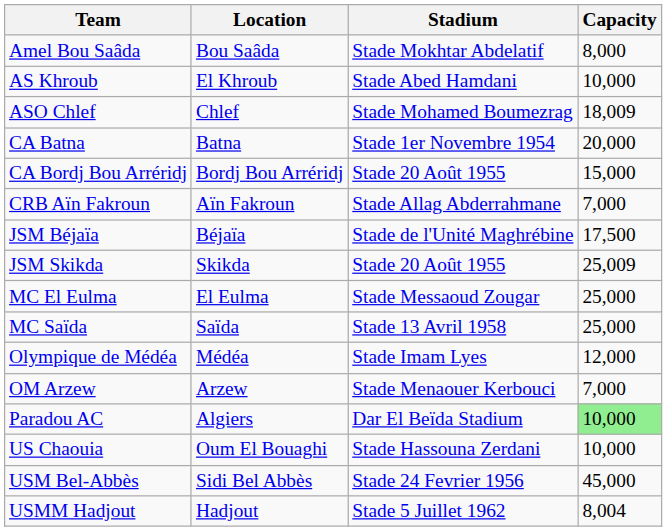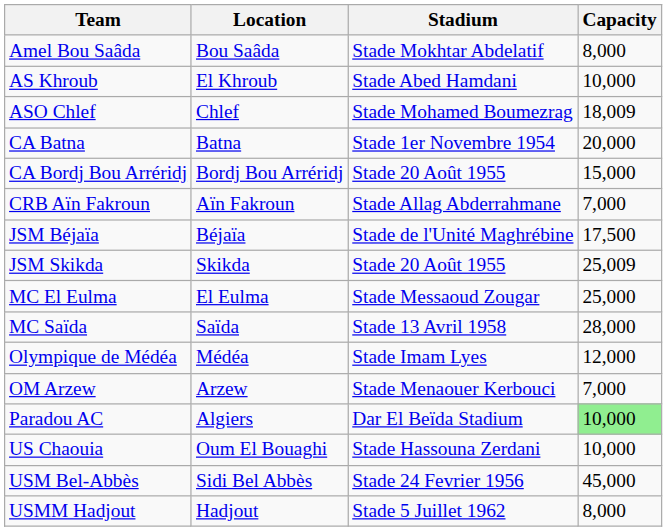 <table class="wikitable sortable">
 <tr>
 <th>Team</th>
 <th>Location</th>
 <th>Stadium</th>
 <th>Capacity</th>
 </tr>
 <tr>
 <td><a href='#'>Amel Bou Saâda</a></td>
 <td><a href='#'>Bou Saâda</a></td>
 <td><a href='#'>Stade Mokhtar Abdelatif</a></td>
 <td>8,000</td>
 </tr>
 <tr>
 <td><a href='#'>AS Khroub</a></td>
 <td><a href='#'>El Khroub</a></td>
 <td><a href='#'>Stade Abed Hamdani</a></td>
 <td>10,000</td>
 </tr>
 <tr>
 <td><a href='#'>ASO Chlef</a></td>
 <td><a href='#'>Chlef</a></td>
 <td><a href='#'>Stade Mohamed Boumezrag</a></td>
 <td>18,009</td>
 </tr>
 <tr>
 <td><a href='#'>CA Batna</a></td>
 <td><a href='#'>Batna</a></td>
 <td><a href='#'>Stade 1er Novembre 1954</a></td>
 <td>20,000</td>
 </tr>
 <tr>
 <td><a href='#'>CA Bordj Bou Arréridj</a></td>
 <td><a href='#'>Bordj Bou Arréridj</a></td>
 <td><a href='#'>Stade 20 Août 1955</a></td>
 <td>15,000</td>
 </tr>
 <tr>
 <td><a href='#'>CRB Aïn Fakroun</a></td>
 <td><a href='#'>Aïn Fakroun</a></td>
 <td><a href='#'>Stade Allag Abderrahmane</a></td>
 <td>7,000</td>
 </tr>
 <tr>
 <td><a href='#'>JSM Béjaïa</a></td>
 <td><a href='#'>Béjaïa</a></td>
 <td><a href='#'>Stade de l'Unité Maghrébine</a></td>
 <td>17,500</td>
 </tr>
 <tr>
 <td><a href='#'>JSM Skikda</a></td>
 <td><a href='#'>Skikda</a></td>
 <td><a href='#'>Stade 20 Août 1955</a></td>
 <td>25,009</td>
 </tr>
 <tr>
 <td><a href='#'>MC El Eulma</a></td>
 <td><a href='#'>El Eulma</a></td>
 <td><a href='#'>Stade Messaoud Zougar</a></td>
 <td>25,000</td>
 </tr>
 <tr>
 <td><a href='#'>MC Saïda</a></td>
 <td><a href='#'>Saïda</a></td>
 <td><a href='#'>Stade 13 Avril 1958</a></td>
-<td>25,000</td>
+<td>28,000</td>
 </tr>
 <tr>
 <td><a href='#'>Olympique de Médéa</a></td>
 <td><a href='#'>Médéa</a></td>
 <td><a href='#'>Stade Imam Lyes</a></td>
 <td>12,000</td>
 </tr>
 <tr>
 <td><a href='#'>OM Arzew</a></td>
 <td><a href='#'>Arzew</a></td>
 <td><a href='#'>Stade Menaouer Kerbouci</a></td>
 <td>7,000</td>
 </tr>
 <tr>
 <td><a href='#'>Paradou AC</a></td>
 <td><a href='#'>Algiers</a></td>
 <td><a href='#'>Dar El Beïda Stadium</a></td>
 <td style="background: lightgreen;">10,000</td>
 </tr>
 <tr>
 <td><a href='#'>US Chaouia</a></td>
 <td><a href='#'>Oum El Bouaghi</a></td>
 <td><a href='#'>Stade Hassouna Zerdani</a></td>
 <td>10,000</td>
 </tr>
 <tr>
 <td><a href='#'>USM Bel-Abbès</a></td>
 <td><a href='#'>Sidi Bel Abbès</a></td>
 <td><a href='#'>Stade 24 Fevrier 1956</a></td>
 <td>45,000</td>
 </tr>
 <tr>
 <td><a href='#'>USMM Hadjout</a></td>
 <td><a href='#'>Hadjout</a></td>
 <td><a href='#'>Stade 5 Juillet 1962</a></td>
-<td>8,004</td>
+<td>8,000</td>
 </tr>
 </table>
